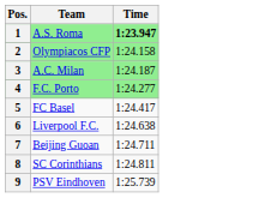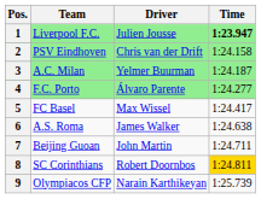 <table class=wikitable style="font-size:95%">
 <tr>
 <th>Pos.</th>
 <th>Team</th>
+<th>Driver</th>
 <th>Time</th>
 </tr>
 <tr style="background:lightgreen;">
 <th>1</th>
-<td> <a href='#'>A.S. Roma</a></td>
+<td> <a href='#'>Liverpool F.C.</a></td>
+<td> <a href='#'>Julien Jousse</a></td>
 <td><strong>1:23.947</strong></td>
 </tr>
 <tr style="background:lightgreen;">
 <th>2</th>
-<td> <a href='#'>Olympiacos CFP</a></td>
+<td> <a href='#'>PSV Eindhoven</a></td>
+<td> <a href='#'>Chris van der Drift</a></td>
 <td>1:24.158</td>
 </tr>
 <tr style="background:lightgreen;">
 <th>3</th>
 <td> <a href='#'>A.C. Milan</a></td>
+<td> <a href='#'>Yelmer Buurman</a></td>
 <td>1:24.187</td>
 </tr>
 <tr style="background:lightgreen;">
 <th>4</th>
 <td> <a href='#'>F.C. Porto</a></td>
+<td> <a href='#'>Álvaro Parente</a></td>
 <td>1:24.277</td>
 </tr>
 <tr>
 <th>5</th>
 <td> <a href='#'>FC Basel</a></td>
+<td> <a href='#'>Max Wissel</a></td>
 <td>1:24.417</td>
 </tr>
 <tr>
 <th>6</th>
-<td> <a href='#'>Liverpool F.C.</a></td>
+<td> <a href='#'>A.S. Roma</a></td>
+<td> <a href='#'>James Walker</a></td>
 <td>1:24.638</td>
 </tr>
 <tr>
 <th>7</th>
 <td> <a href='#'>Beijing Guoan</a></td>
+<td> <a href='#'>John Martin</a></td>
 <td>1:24.711</td>
 </tr>
 <tr>
 <th>8</th>
 <td> <a href='#'>SC Corinthians</a></td>
-<td>1:24.811</td>
+<td> <a href='#'>Robert Doornbos</a></td>
+<td style="background: gold;">1:24.811</td>
 </tr>
 <tr>
 <th>9</th>
-<td> <a href='#'>PSV Eindhoven</a></td>
+<td> <a href='#'>Olympiacos CFP</a></td>
+<td> <a href='#'>Narain Karthikeyan</a></td>
 <td>1:25.739</td>
 </tr>
 </table>
